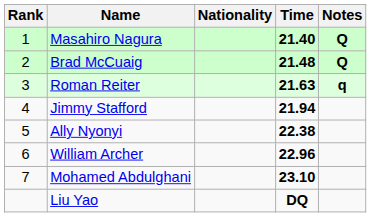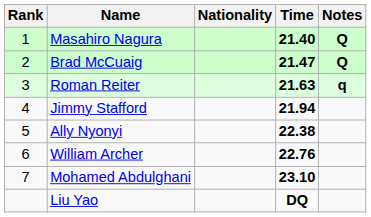 <table class="wikitable sortable" style="text-align:center">
 <tr>
 <th>Rank</th>
 <th>Name</th>
 <th>Nationality</th>
 <th>Time</th>
 <th>Notes</th>
 </tr>
 <tr bgcolor=ccffcc>
 <td>1</td>
 <td align=left><a href='#'>Masahiro Nagura</a></td>
 <td align=left></td>
 <td><strong>21.40</strong></td>
 <td><strong>Q</strong></td>
 </tr>
 <tr bgcolor=ccffcc>
 <td>2</td>
 <td align=left><a href='#'>Brad McCuaig</a></td>
 <td align=left></td>
-<td><strong>21.48</strong></td>
+<td><strong>21.47</strong></td>
 <td><strong>Q</strong></td>
 </tr>
 <tr bgcolor=ddffdd>
 <td>3</td>
 <td align=left><a href='#'>Roman Reiter</a></td>
 <td align=left></td>
 <td><strong>21.63</strong></td>
 <td><strong>q</strong></td>
 </tr>
 <tr>
 <td>4</td>
 <td align=left><a href='#'>Jimmy Stafford</a></td>
 <td align=left></td>
 <td><strong>21.94</strong></td>
 <td></td>
 </tr>
 <tr>
 <td>5</td>
 <td align=left><a href='#'>Ally Nyonyi</a></td>
 <td align=left></td>
 <td><strong>22.38</strong></td>
 <td></td>
 </tr>
 <tr>
 <td>6</td>
 <td align=left><a href='#'>William Archer</a></td>
 <td align=left></td>
-<td><strong>22.96</strong></td>
+<td><strong>22.76</strong></td>
 <td></td>
 </tr>
 <tr>
 <td>7</td>
 <td align=left><a href='#'>Mohamed Abdulghani</a></td>
 <td align=left></td>
 <td><strong>23.10</strong></td>
 <td></td>
 </tr>
 <tr>
 <td></td>
 <td align=left><a href='#'>Liu Yao</a></td>
 <td align=left></td>
 <td><strong>DQ</strong></td>
 <td></td>
 </tr>
 </table>
